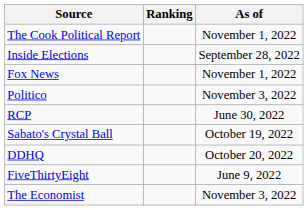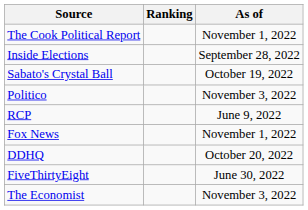 <table class="wikitable" style="text-align:center">
 <tr>
 <th>Source</th>
 <th>Ranking</th>
 <th>As of</th>
 </tr>
 <tr>
 <td align=left><a href='#'>The Cook Political Report</a></td>
 <td></td>
 <td>November 1, 2022</td>
 </tr>
 <tr>
 <td align=left><a href='#'>Inside Elections</a></td>
 <td></td>
 <td>September 28, 2022</td>
 </tr>
 <tr>
-<td align=left><a href='#'>Fox News</a></td>
+<td align=left><a href='#'>Sabato's Crystal Ball</a></td>
 <td></td>
-<td>November 1, 2022</td>
+<td>October 19, 2022</td>
 </tr>
 <tr>
 <td align=left><a href='#'>Politico</a></td>
 <td></td>
 <td>November 3, 2022</td>
 </tr>
 <tr>
 <td style="text-align:left;"><a href='#'>RCP</a></td>
 <td></td>
-<td>June 30, 2022</td>
+<td>June 9, 2022</td>
 </tr>
 <tr>
-<td align=left><a href='#'>Sabato's Crystal Ball</a></td>
+<td align=left><a href='#'>Fox News</a></td>
 <td></td>
-<td>October 19, 2022</td>
+<td>November 1, 2022</td>
 </tr>
 <tr>
 <td align="left"><a href='#'>DDHQ</a></td>
 <td></td>
 <td>October 20, 2022</td>
 </tr>
 <tr>
 <td align="left"><a href='#'>FiveThirtyEight</a></td>
 <td></td>
-<td>June 9, 2022</td>
+<td>June 30, 2022</td>
 </tr>
 <tr>
 <td align="left"><a href='#'>The Economist</a></td>
 <td></td>
 <td>November 3, 2022</td>
 </tr>
 </table>
